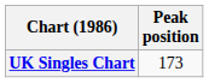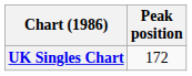 <table class="wikitable plainrowheaders" style="text-align:center">
 <tr>
 <th>Chart (1986)</th>
 <th>Peak<br>position</th>
 </tr>
 <tr>
 <th scope="row"><a href='#'>UK Singles Chart</a></th>
-<td>173</td>
+<td>172</td>
 </tr>
 </table>
